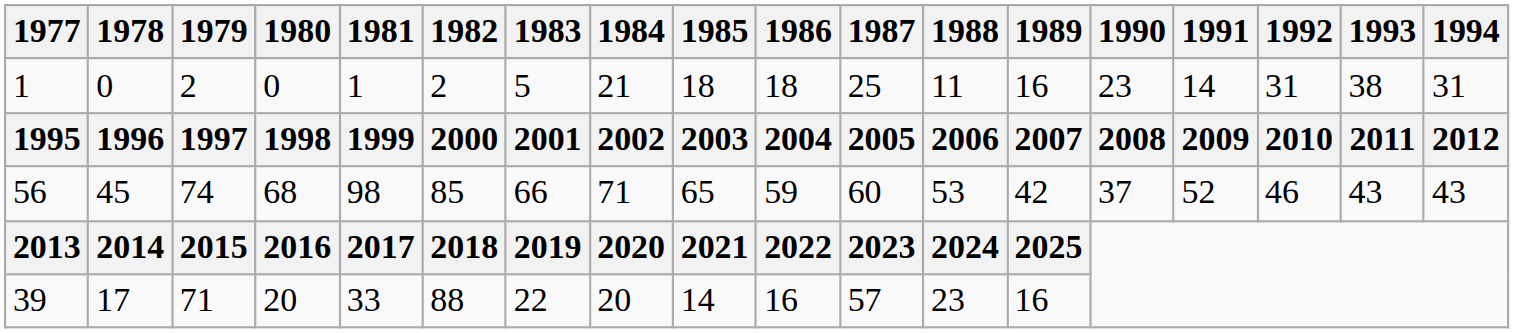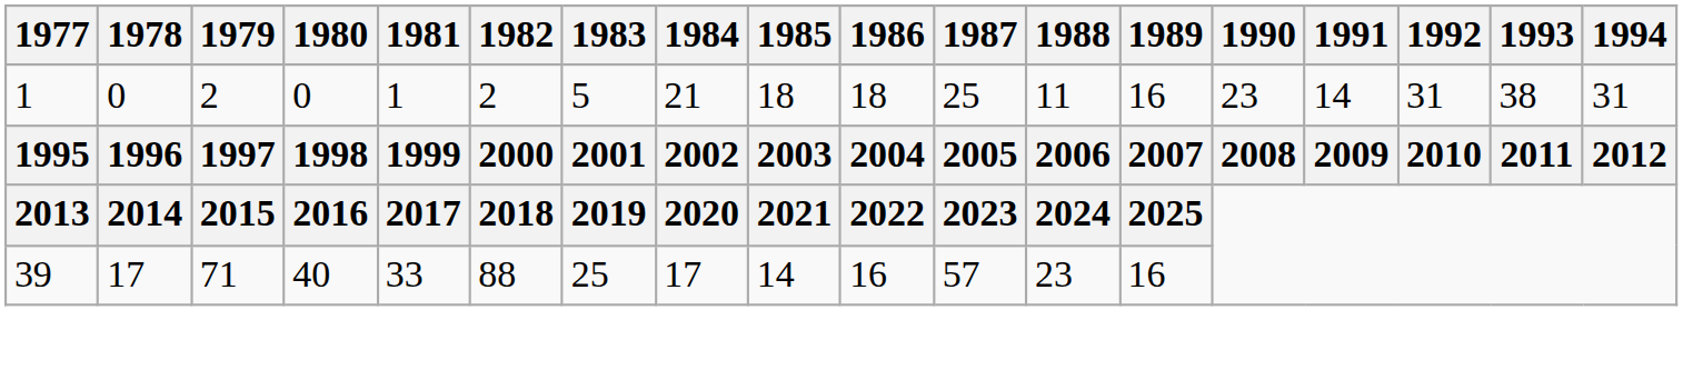 <table class="wikitable">
 <tr style="background:#ccc; text-align:center;">
 <th>1977</th>
 <th>1978</th>
 <th>1979</th>
 <th>1980</th>
 <th>1981</th>
 <th>1982</th>
 <th>1983</th>
 <th>1984</th>
 <th>1985</th>
 <th>1986</th>
 <th>1987</th>
 <th>1988</th>
 <th>1989</th>
 <th>1990</th>
 <th>1991</th>
 <th>1992</th>
 <th>1993</th>
 <th>1994</th>
 </tr>
 <tr>
 <td>1</td>
 <td>0</td>
 <td>2</td>
 <td>0</td>
 <td>1</td>
 <td>2</td>
 <td>5</td>
 <td>21</td>
 <td>18</td>
 <td>18</td>
 <td>25</td>
 <td>11</td>
 <td>16</td>
 <td>23</td>
 <td>14</td>
 <td>31</td>
 <td>38</td>
 <td>31</td>
 </tr>
 <tr>
 <th>1995</th>
 <th>1996</th>
 <th>1997</th>
 <th>1998</th>
 <th>1999</th>
 <th>2000</th>
 <th>2001</th>
 <th>2002</th>
 <th>2003</th>
 <th>2004</th>
 <th>2005</th>
 <th>2006</th>
 <th>2007</th>
 <th>2008</th>
 <th>2009</th>
 <th>2010</th>
 <th>2011</th>
 <th>2012</th>
 </tr>
 <tr>
-<td>56</td>
-<td>45</td>
-<td>74</td>
-<td>68</td>
-<td>98</td>
-<td>85</td>
-<td>66</td>
-<td>71</td>
-<td>65</td>
-<td>59</td>
-<td>60</td>
-<td>53</td>
-<td>42</td>
-<td>37</td>
-<td>52</td>
-<td>46</td>
-<td>43</td>
-<td>43</td>
-</tr>
-<tr>
 <th>2013</th>
 <th>2014</th>
 <th>2015</th>
 <th>2016</th>
 <th>2017</th>
 <th>2018</th>
 <th>2019</th>
 <th>2020</th>
 <th>2021</th>
 <th>2022</th>
 <th>2023</th>
 <th>2024</th>
 <th>2025</th>
 </tr>
 <tr>
 <td>39</td>
 <td>17</td>
 <td>71</td>
-<td>20</td>
+<td>40</td>
 <td>33</td>
 <td>88</td>
-<td>22</td>
-<td>20</td>
+<td>25</td>
+<td>17</td>
 <td>14</td>
 <td>16</td>
 <td>57</td>
 <td>23</td>
 <td>16</td>
 </tr>
 </table>
